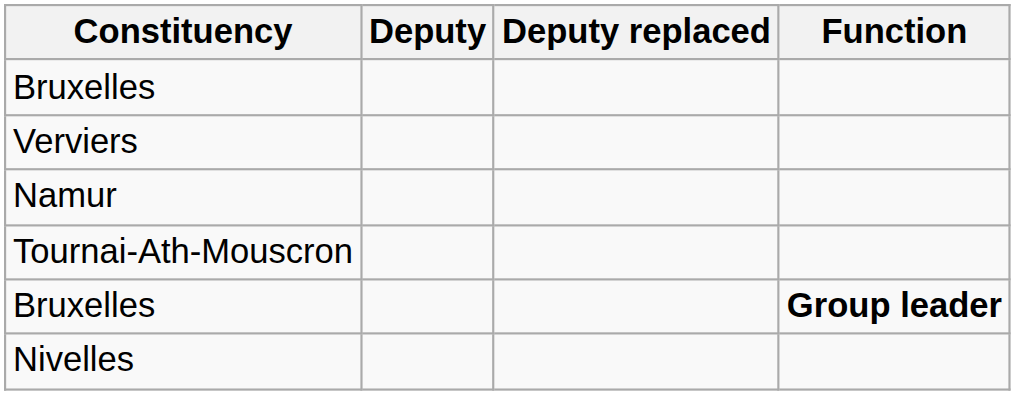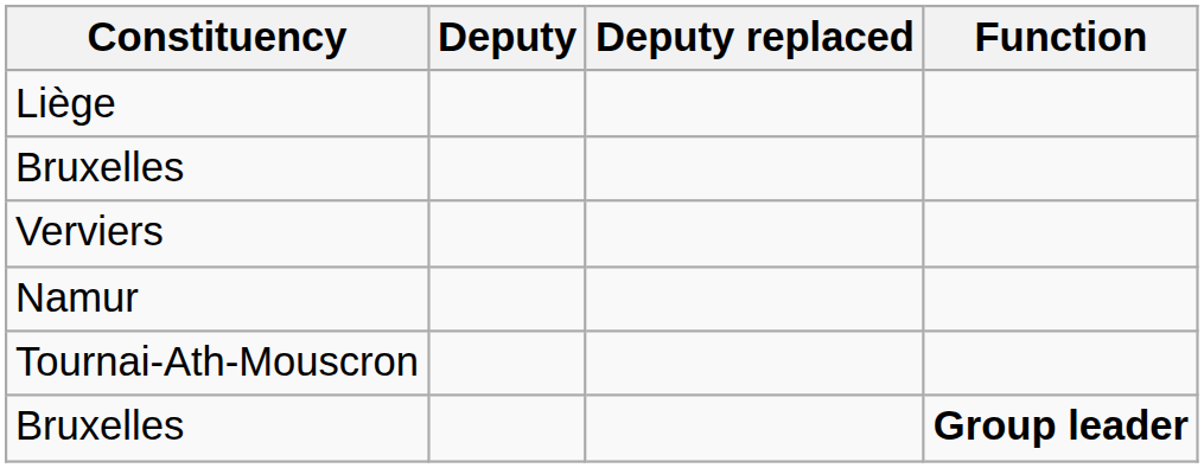 <table class="wikitable">
 <tr>
 <th>Constituency</th>
 <th>Deputy</th>
 <th><strong>Deputy replaced</strong></th>
 <th>Function</th>
+</tr>
+<tr>
+<td>Liège</td>
+<td></td>
+<td></td>
+<td></td>
 </tr>
 <tr>
 <td>Bruxelles</td>
 <td></td>
 <td></td>
 <td></td>
 </tr>
 <tr>
 <td>Verviers</td>
 <td></td>
 <td></td>
 <td></td>
 </tr>
 <tr>
 <td>Namur</td>
 <td></td>
 <td></td>
 <td></td>
 </tr>
 <tr>
 <td>Tournai-Ath-Mouscron</td>
 <td></td>
 <td></td>
 <td></td>
 </tr>
 <tr>
 <td>Bruxelles</td>
 <td></td>
 <td></td>
 <td><strong>Group leader</strong></td>
 </tr>
-<tr>
-<td>Nivelles</td>
-<td></td>
-<td></td>
-<td></td>
-</tr>
 </table>
